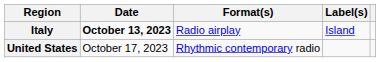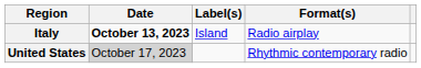 <table class="wikitable plainrowheaders">
 <tr>
 <th scope="col">Region</th>
 <th scope="col">Date</th>
+<th scope="col">Label(s)</th>
 <th scope="col">Format(s)</th>
-<th scope="col">Label(s)</th>
 <th scope="col"></th>
 </tr>
 <tr>
 <th scope="row">Italy</th>
 <td><strong>October 13, 2023</strong></td>
+<td><a href='#'>Island</a></td>
 <td><a href='#'>Radio airplay</a></td>
-<td><a href='#'>Island</a></td>
 <td style="text-align:center"></td>
 </tr>
 <tr>
 <th scope="row">United States</th>
-<td>October 17, 2023</td>
+<td style="background: lightgrey;">October 17, 2023</td>
+<td></td>
 <td><a href='#'>Rhythmic contemporary</a> radio</td>
-<td></td>
 <td align="center"></td>
 </tr>
 </table>
